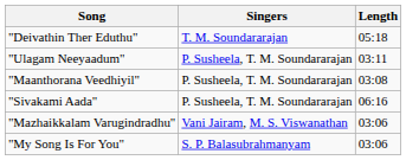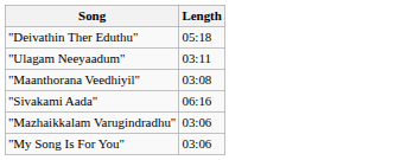 <table class="wikitable" style="font-size:95%;">
 <tr>
 <th>Song</th>
-<th>Singers</th>
 <th>Length</th>
 </tr>
 <tr>
 <td>"Deivathin Ther Eduthu"</td>
-<td><a href='#'>T. M. Soundararajan</a></td>
 <td>05:18</td>
 </tr>
 <tr>
 <td>"Ulagam Neeyaadum"</td>
-<td><a href='#'>P. Susheela</a>, T. M. Soundararajan</td>
 <td>03:11</td>
 </tr>
 <tr>
 <td>"Maanthorana Veedhiyil"</td>
-<td>P. Susheela, T. M. Soundararajan</td>
 <td>03:08</td>
 </tr>
 <tr>
 <td>"Sivakami Aada"</td>
-<td>P. Susheela, T. M. Soundararajan</td>
 <td>06:16</td>
 </tr>
 <tr>
 <td>"Mazhaikkalam Varugindradhu"</td>
-<td><a href='#'>Vani Jairam</a>, <a href='#'>M. S. Viswanathan</a></td>
 <td>03:06</td>
 </tr>
 <tr>
 <td>"My Song Is For You"</td>
-<td><a href='#'>S. P. Balasubrahmanyam</a></td>
 <td>03:06</td>
 </tr>
 </table>
